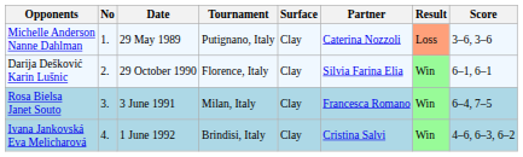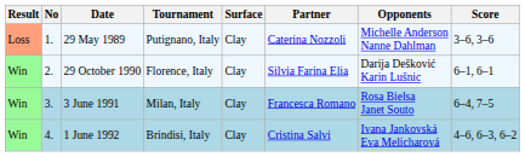 <table class="sortable wikitable" style="font-size:97%;">
 <tr>
-<th>Opponents</th>
+<th>Result</th>
 <th>No</th>
 <th>Date</th>
 <th>Tournament</th>
 <th>Surface</th>
 <th>Partner</th>
-<th>Result</th>
+<th>Opponents</th>
 <th>Score</th>
 </tr>
 <tr style="background:#f0f8ff;">
-<td> <a href='#'>Michelle Anderson</a> <br>  <a href='#'>Nanne Dahlman</a></td>
+<td style="background:#ffa07a;">Loss</td>
 <td>1.</td>
 <td>29 May 1989</td>
 <td>Putignano, Italy</td>
 <td>Clay</td>
 <td> <a href='#'>Caterina Nozzoli</a></td>
-<td style="background:#ffa07a;">Loss</td>
+<td> <a href='#'>Michelle Anderson</a> <br>  <a href='#'>Nanne Dahlman</a></td>
 <td>3–6, 3–6</td>
 </tr>
 <tr style="background:#f0f8ff;">
-<td> Darija Dešković <br>  <a href='#'>Karin Lušnic</a></td>
+<td style="background:#98fb98;">Win</td>
 <td>2.</td>
 <td>29 October 1990</td>
 <td>Florence, Italy</td>
 <td>Clay</td>
 <td> <a href='#'>Silvia Farina Elia</a></td>
-<td style="background:#98fb98;">Win</td>
+<td> Darija Dešković <br>  <a href='#'>Karin Lušnic</a></td>
 <td>6–1, 6–1</td>
 </tr>
 <tr style="background:lightblue;">
-<td> <a href='#'>Rosa Bielsa</a> <br>  <a href='#'>Janet Souto</a></td>
+<td style="background:#98fb98;">Win</td>
 <td>3.</td>
 <td>3 June 1991</td>
 <td>Milan, Italy</td>
 <td>Clay</td>
 <td> <a href='#'>Francesca Romano</a></td>
-<td style="background:#98fb98;">Win</td>
+<td> <a href='#'>Rosa Bielsa</a> <br>  <a href='#'>Janet Souto</a></td>
 <td>6–4, 7–5</td>
 </tr>
 <tr style="background:lightblue;">
-<td> <a href='#'>Ivana Jankovská</a> <br>  <a href='#'>Eva Melicharová</a></td>
+<td style="background:#98fb98;">Win</td>
 <td>4.</td>
 <td>1 June 1992</td>
 <td>Brindisi, Italy</td>
 <td>Clay</td>
 <td> <a href='#'>Cristina Salvi</a></td>
-<td style="background:#98fb98;">Win</td>
+<td> <a href='#'>Ivana Jankovská</a> <br>  <a href='#'>Eva Melicharová</a></td>
 <td>4–6, 6–3, 6–2</td>
 </tr>
 </table>
